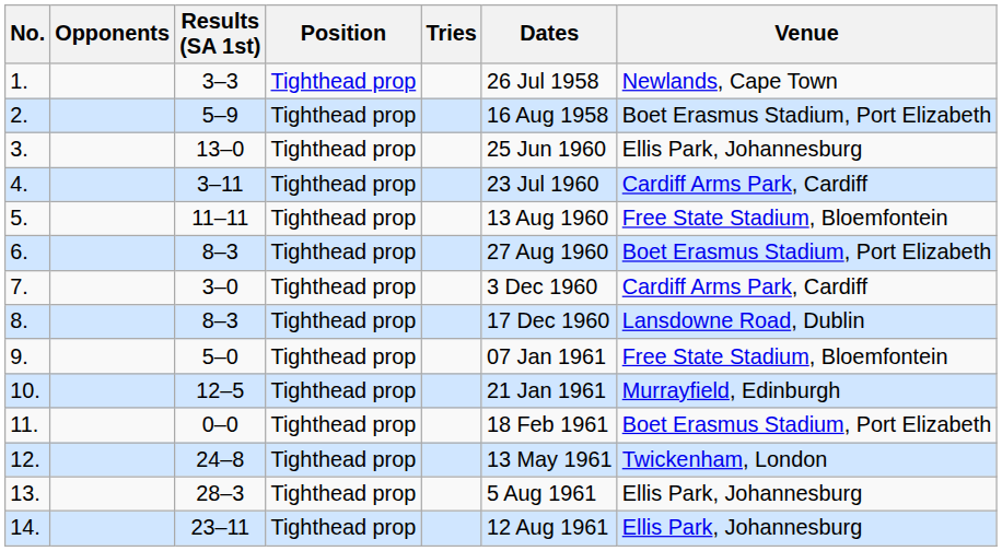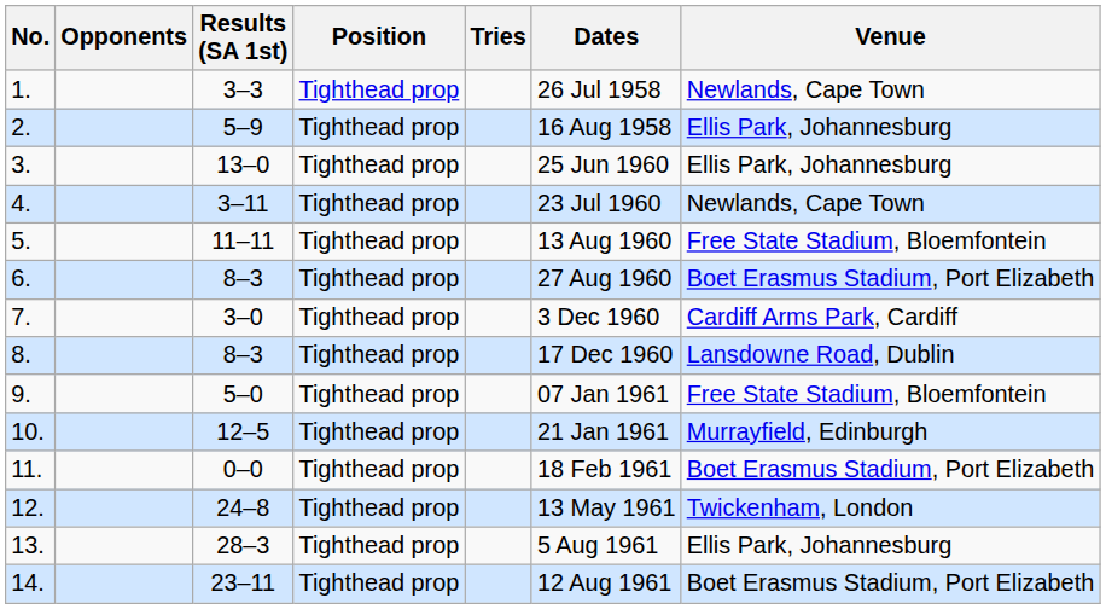 <table class="wikitable unsortable">
 <tr>
 <th>No.</th>
 <th>Opponents</th>
 <th>Results<br>(SA 1st)</th>
 <th>Position</th>
 <th>Tries</th>
 <th>Dates</th>
 <th>Venue</th>
 </tr>
 <tr>
 <td>1.</td>
 <td></td>
 <td align="center">3–3</td>
 <td><a href='#'>Tighthead prop</a></td>
 <td></td>
 <td>26 Jul 1958</td>
 <td><a href='#'>Newlands</a>, Cape Town</td>
 </tr>
 <tr style="background: #D0E6FF;">
 <td>2.</td>
 <td></td>
 <td align="center">5–9</td>
 <td>Tighthead prop</td>
 <td></td>
 <td>16 Aug 1958</td>
-<td>Boet Erasmus Stadium, Port Elizabeth</td>
+<td><a href='#'>Ellis Park</a>, Johannesburg</td>
 </tr>
 <tr>
 <td>3.</td>
 <td></td>
 <td align="center">13–0</td>
 <td>Tighthead prop</td>
 <td></td>
 <td>25 Jun 1960</td>
 <td>Ellis Park, Johannesburg</td>
 </tr>
 <tr style="background: #D0E6FF;">
 <td>4.</td>
 <td></td>
 <td align="center">3–11</td>
 <td>Tighthead prop</td>
 <td></td>
 <td>23 Jul 1960</td>
-<td><a href='#'>Cardiff Arms Park</a>, Cardiff</td>
+<td>Newlands, Cape Town</td>
 </tr>
 <tr>
 <td>5.</td>
 <td></td>
 <td align="center">11–11</td>
 <td>Tighthead prop</td>
 <td></td>
 <td>13 Aug 1960</td>
 <td><a href='#'>Free State Stadium</a>, Bloemfontein</td>
 </tr>
 <tr style="background: #D0E6FF;">
 <td>6.</td>
 <td></td>
 <td align="center">8–3</td>
 <td>Tighthead prop</td>
 <td></td>
 <td>27 Aug 1960</td>
 <td><a href='#'>Boet Erasmus Stadium</a>, Port Elizabeth</td>
 </tr>
 <tr>
 <td>7.</td>
 <td></td>
 <td align="center">3–0</td>
 <td>Tighthead prop</td>
 <td></td>
 <td>3 Dec 1960</td>
 <td><a href='#'>Cardiff Arms Park</a>, Cardiff</td>
 </tr>
 <tr style="background: #D0E6FF;">
 <td>8.</td>
 <td></td>
 <td align="center">8–3</td>
 <td>Tighthead prop</td>
 <td></td>
 <td>17 Dec 1960</td>
 <td><a href='#'>Lansdowne Road</a>, Dublin</td>
 </tr>
 <tr>
 <td>9.</td>
 <td></td>
 <td align="center">5–0</td>
 <td>Tighthead prop</td>
 <td></td>
 <td>07 Jan 1961</td>
 <td><a href='#'>Free State Stadium</a>, Bloemfontein</td>
 </tr>
 <tr style="background: #D0E6FF;">
 <td>10.</td>
 <td></td>
 <td align="center">12–5</td>
 <td>Tighthead prop</td>
 <td></td>
 <td>21 Jan 1961</td>
 <td><a href='#'>Murrayfield</a>, Edinburgh</td>
 </tr>
 <tr>
 <td>11.</td>
 <td></td>
 <td align="center">0–0</td>
 <td>Tighthead prop</td>
 <td></td>
 <td>18 Feb 1961</td>
 <td><a href='#'>Boet Erasmus Stadium</a>, Port Elizabeth</td>
 </tr>
 <tr style="background: #D0E6FF;">
 <td>12.</td>
 <td></td>
 <td align="center">24–8</td>
 <td>Tighthead prop</td>
 <td></td>
 <td>13 May 1961</td>
 <td><a href='#'>Twickenham</a>, London</td>
 </tr>
 <tr>
 <td>13.</td>
 <td></td>
 <td align="center">28–3</td>
 <td>Tighthead prop</td>
 <td></td>
 <td>5 Aug 1961</td>
 <td>Ellis Park, Johannesburg</td>
 </tr>
 <tr style="background: #D0E6FF;">
 <td>14.</td>
 <td></td>
 <td align="center">23–11</td>
 <td>Tighthead prop</td>
 <td></td>
 <td>12 Aug 1961</td>
-<td><a href='#'>Ellis Park</a>, Johannesburg</td>
+<td>Boet Erasmus Stadium, Port Elizabeth</td>
 </tr>
 </table>
